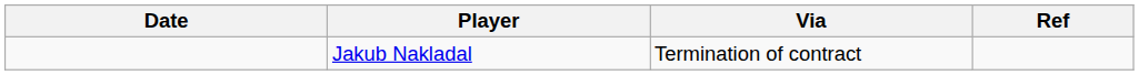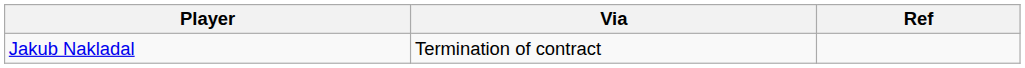 <table class="wikitable" style="width:100%;">
 <tr style="text-align:center; background:#ddd;">
-<th style="width:20%;">Date</th>
 <th style="width:20%;">Player</th>
 <th style="width:20%;">Via</th>
 <th style="width:10%;">Ref</th>
 </tr>
 <tr>
-<td></td>
 <td><a href='#'>Jakub Nakladal</a></td>
 <td>Termination of contract</td>
 <td></td>
 </tr>
 </table>
